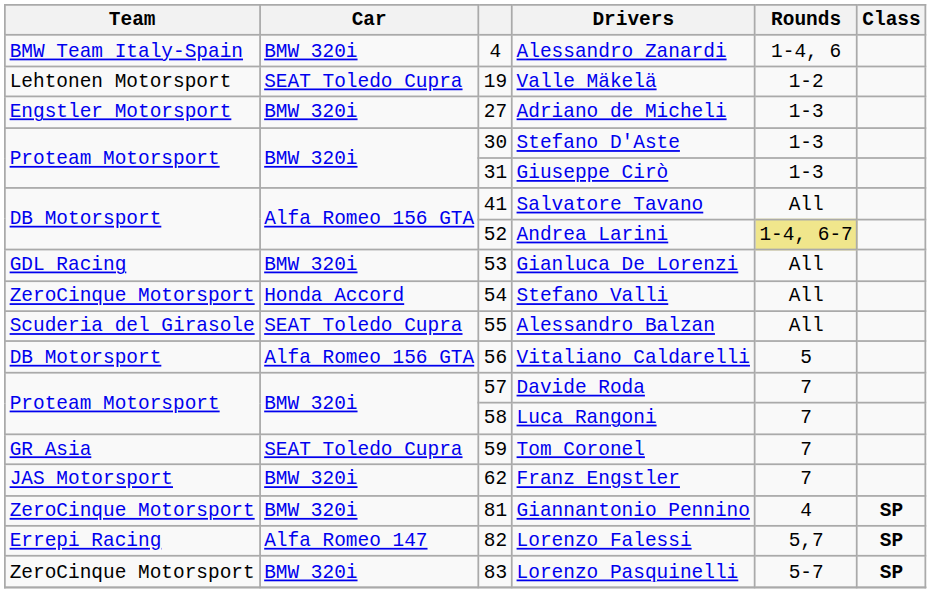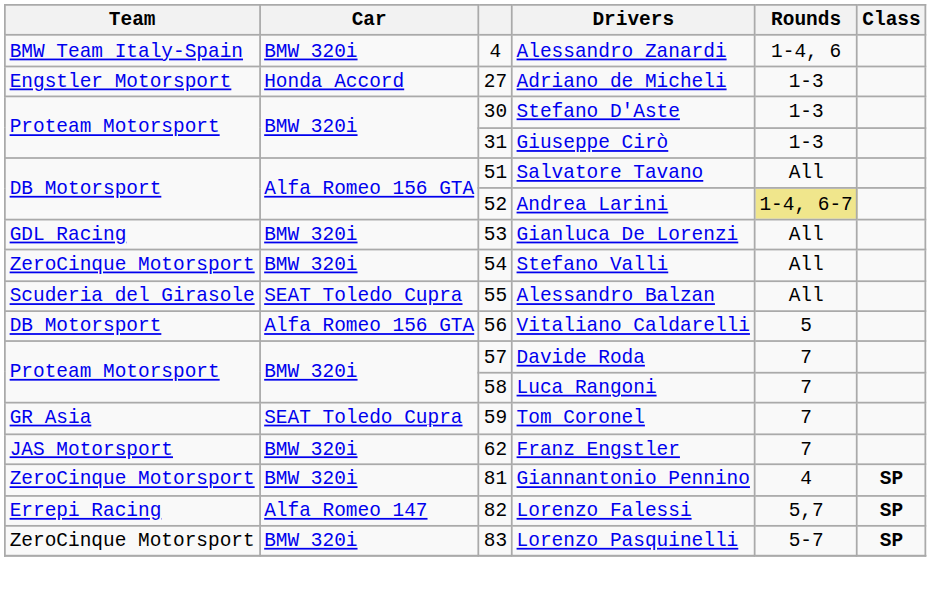 <table class="wikitable" style="font-size: 85%">
 <tr>
 <th>Team</th>
 <th>Car</th>
 <th></th>
 <th>Drivers</th>
 <th>Rounds</th>
 <th>Class</th>
 </tr>
 <tr>
 <td> <a href='#'>BMW Team Italy-Spain</a></td>
 <td><a href='#'>BMW 320i</a></td>
 <td align=center>4</td>
 <td> <a href='#'>Alessandro Zanardi</a></td>
 <td align=center>1-4, 6</td>
 <td></td>
 </tr>
 <tr>
-<td> Lehtonen Motorsport</td>
-<td><a href='#'>SEAT Toledo Cupra</a></td>
-<td align=center>19</td>
-<td> <a href='#'>Valle Mäkelä</a></td>
-<td align=center>1-2</td>
-<td></td>
-</tr>
-<tr>
 <td> <a href='#'>Engstler Motorsport</a></td>
-<td><a href='#'>BMW 320i</a></td>
+<td><a href='#'>Honda Accord</a></td>
 <td align=center>27</td>
 <td> <a href='#'>Adriano de Micheli</a></td>
 <td align=center>1-3</td>
 <td></td>
 </tr>
 <tr>
 <td rowspan=2> <a href='#'>Proteam Motorsport</a></td>
 <td rowspan=2><a href='#'>BMW 320i</a></td>
 <td align=center>30</td>
 <td> <a href='#'>Stefano D'Aste</a></td>
 <td align=center>1-3</td>
 <td></td>
 </tr>
 <tr>
 <td align=center>31</td>
 <td> <a href='#'>Giuseppe Cirò</a></td>
 <td align=center>1-3</td>
 <td></td>
 </tr>
 <tr>
 <td rowspan=2> <a href='#'>DB Motorsport</a></td>
 <td rowspan=2><a href='#'> Alfa Romeo 156 GTA</a></td>
-<td align=center>41</td>
+<td align=center>51</td>
 <td> <a href='#'>Salvatore Tavano</a></td>
 <td align=center>All</td>
 <td></td>
 </tr>
 <tr>
 <td align=center>52</td>
 <td> <a href='#'>Andrea Larini</a></td>
 <td align=center style="background: khaki;">1-4, 6-7</td>
 <td></td>
 </tr>
 <tr>
 <td> <a href='#'>GDL Racing</a></td>
 <td><a href='#'>BMW 320i</a></td>
 <td align=center>53</td>
 <td> <a href='#'>Gianluca De Lorenzi</a></td>
 <td align=center>All</td>
 <td></td>
 </tr>
 <tr>
 <td> <a href='#'>ZeroCinque Motorsport</a></td>
-<td><a href='#'>Honda Accord</a></td>
+<td><a href='#'>BMW 320i</a></td>
 <td align=center>54</td>
 <td> <a href='#'>Stefano Valli</a></td>
 <td align=center>All</td>
 <td></td>
 </tr>
 <tr>
 <td> <a href='#'>Scuderia del Girasole</a></td>
 <td><a href='#'>SEAT Toledo Cupra</a></td>
 <td align=center>55</td>
 <td> <a href='#'>Alessandro Balzan</a></td>
 <td align=center>All</td>
 <td></td>
 </tr>
 <tr>
 <td> <a href='#'>DB Motorsport</a></td>
 <td><a href='#'> Alfa Romeo 156 GTA</a></td>
 <td align=center>56</td>
 <td> <a href='#'>Vitaliano Caldarelli</a></td>
 <td align=center>5</td>
 <td></td>
 </tr>
 <tr>
 <td rowspan=2> <a href='#'>Proteam Motorsport</a></td>
 <td rowspan=2><a href='#'>BMW 320i</a></td>
 <td align=center>57</td>
 <td> <a href='#'>Davide Roda</a></td>
 <td align=center>7</td>
 <td></td>
 </tr>
 <tr>
 <td align=center>58</td>
 <td> <a href='#'>Luca Rangoni</a></td>
 <td align=center>7</td>
 <td></td>
 </tr>
 <tr>
 <td> <a href='#'>GR Asia</a></td>
 <td><a href='#'>SEAT Toledo Cupra</a></td>
 <td align=center>59</td>
 <td> <a href='#'>Tom Coronel</a></td>
 <td align=center>7</td>
 <td></td>
 </tr>
 <tr>
 <td> <a href='#'>JAS Motorsport</a></td>
 <td><a href='#'>BMW 320i</a></td>
 <td align=center>62</td>
 <td> <a href='#'>Franz Engstler</a></td>
 <td align=center>7</td>
 <td></td>
 </tr>
 <tr>
 <td> <a href='#'>ZeroCinque Motorsport</a></td>
 <td><a href='#'>BMW 320i</a></td>
 <td align=center>81</td>
 <td> <a href='#'>Giannantonio Pennino</a></td>
 <td align=center>4</td>
 <td align="center"><strong><span>SP</span></strong></td>
 </tr>
 <tr>
 <td> <a href='#'>Errepi Racing</a></td>
 <td><a href='#'>Alfa Romeo 147</a></td>
 <td align=center>82</td>
 <td> <a href='#'>Lorenzo Falessi</a></td>
 <td align=center>5,7</td>
 <td align="center"><strong><span>SP</span></strong></td>
 </tr>
 <tr>
 <td> ZeroCinque Motorsport</td>
 <td><a href='#'>BMW 320i</a></td>
 <td align=center>83</td>
 <td> <a href='#'>Lorenzo Pasquinelli</a></td>
 <td align=center>5-7</td>
 <td align="center"><strong><span>SP</span></strong></td>
 </tr>
 <tr>
 </tr>
 </table>
